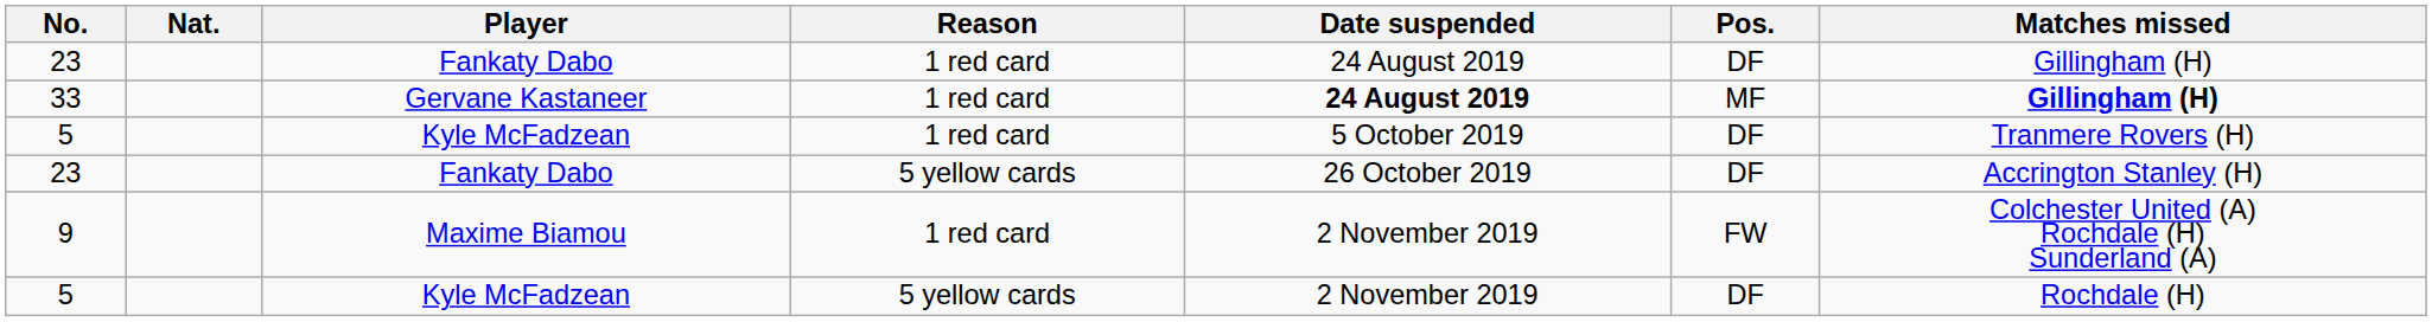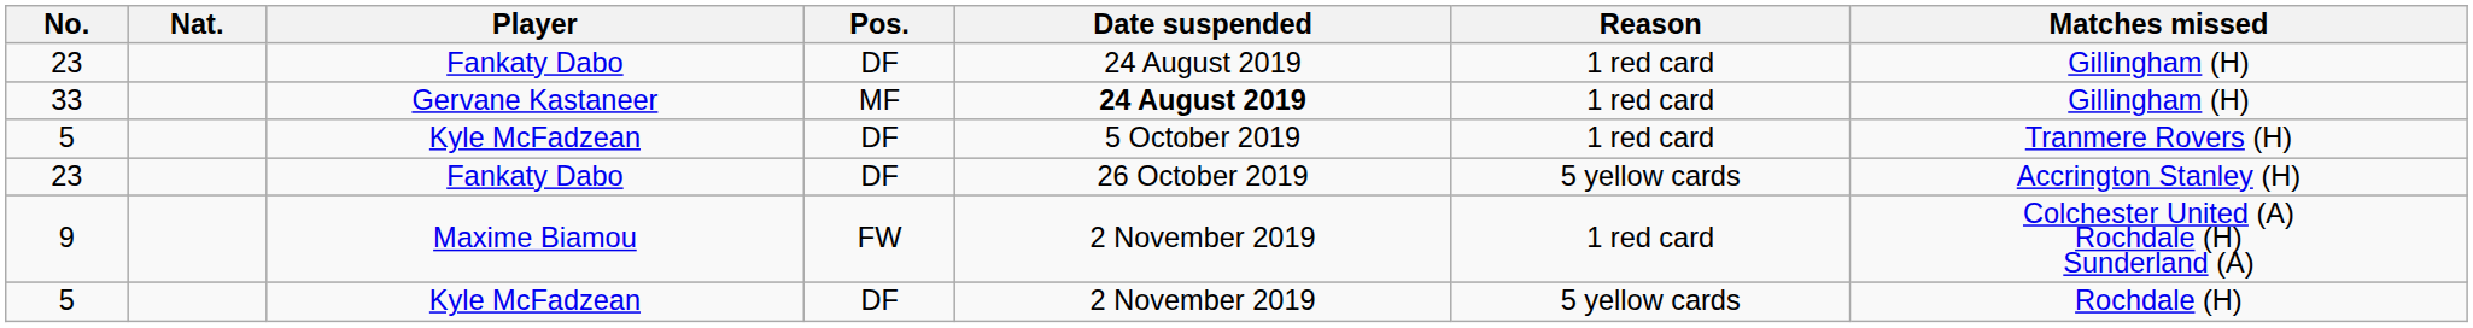 <table class="wikitable sortable alternance" style="font-size:100%; text-align:center; line-height:14px; width:70%;">
 <tr>
 <th>No.</th>
 <th>Nat.</th>
 <th>Player</th>
+<th>Pos.</th>
+<th>Date suspended</th>
 <th>Reason</th>
-<th>Date suspended</th>
-<th>Pos.</th>
 <th>Matches missed</th>
 </tr>
 <tr>
 <td>23</td>
 <td></td>
 <td><a href='#'>Fankaty Dabo</a></td>
+<td>DF</td>
+<td>24 August 2019</td>
 <td>1 red card</td>
-<td>24 August 2019</td>
-<td>DF</td>
 <td><a href='#'>Gillingham</a> (H)</td>
 </tr>
 <tr>
 <td>33</td>
 <td></td>
 <td><a href='#'>Gervane Kastaneer</a></td>
+<td>MF</td>
+<td><strong>24 August 2019</strong></td>
 <td>1 red card</td>
-<td><strong>24 August 2019</strong></td>
-<td>MF</td>
-<td><strong><a href='#'>Gillingham</a> (H)</strong></td>
+<td><a href='#'>Gillingham</a> (H)</td>
 </tr>
 <tr>
 <td>5</td>
 <td></td>
 <td><a href='#'>Kyle McFadzean</a></td>
+<td>DF</td>
+<td>5 October 2019</td>
 <td>1 red card</td>
-<td>5 October 2019</td>
-<td>DF</td>
 <td><a href='#'>Tranmere Rovers</a> (H)</td>
 </tr>
 <tr>
 <td>23</td>
 <td></td>
 <td><a href='#'>Fankaty Dabo</a></td>
+<td>DF</td>
+<td>26 October 2019</td>
 <td>5 yellow cards</td>
-<td>26 October 2019</td>
-<td>DF</td>
 <td><a href='#'>Accrington Stanley</a> (H)</td>
 </tr>
 <tr>
 <td>9</td>
 <td></td>
 <td><a href='#'>Maxime Biamou</a></td>
+<td>FW</td>
+<td>2 November 2019</td>
 <td>1 red card</td>
-<td>2 November 2019</td>
-<td>FW</td>
 <td><a href='#'>Colchester United</a> (A)<br><a href='#'>Rochdale</a> (H)<br><a href='#'>Sunderland</a> (A)</td>
 </tr>
 <tr>
 <td>5</td>
 <td></td>
 <td><a href='#'>Kyle McFadzean</a></td>
+<td>DF</td>
+<td>2 November 2019</td>
 <td>5 yellow cards</td>
-<td>2 November 2019</td>
-<td>DF</td>
 <td><a href='#'>Rochdale</a> (H)</td>
 </tr>
 </table>
